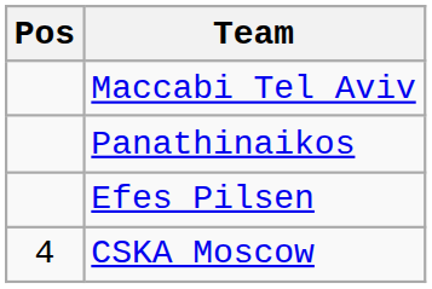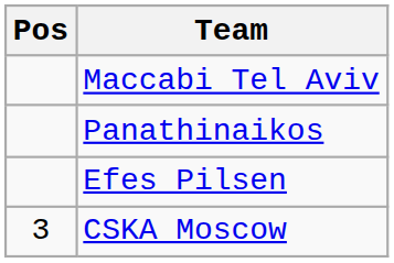 <table class="wikitable" style="text-align:center;">
 <tr>
 <th>Pos</th>
 <th>Team</th>
 </tr>
 <tr>
 <td></td>
 <td style="text-align:left;"> <a href='#'>Maccabi Tel Aviv</a></td>
 </tr>
 <tr>
 <td></td>
 <td style="text-align:left;"> <a href='#'>Panathinaikos</a></td>
 </tr>
 <tr>
 <td></td>
 <td style="text-align:left;"> <a href='#'>Efes Pilsen</a></td>
 </tr>
 <tr>
-<td>4</td>
+<td>3</td>
 <td style="text-align:left;"> <a href='#'>CSKA Moscow</a></td>
 </tr>
 </table>
